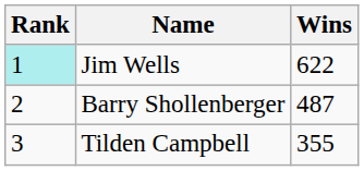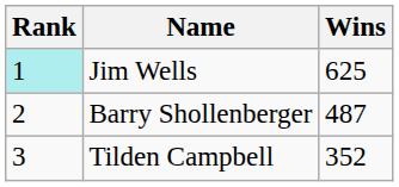 <table class="wikitable">
 <tr>
 <th>Rank</th>
 <th>Name</th>
 <th>Wins</th>
 </tr>
 <tr>
 <td style="background: paleturquoise;">1</td>
 <td>Jim Wells</td>
-<td>622</td>
+<td>625</td>
 </tr>
 <tr>
 <td>2</td>
 <td>Barry Shollenberger</td>
 <td>487</td>
 </tr>
 <tr>
 <td>3</td>
 <td>Tilden Campbell</td>
-<td>355</td>
+<td>352</td>
 </tr>
 </table>
